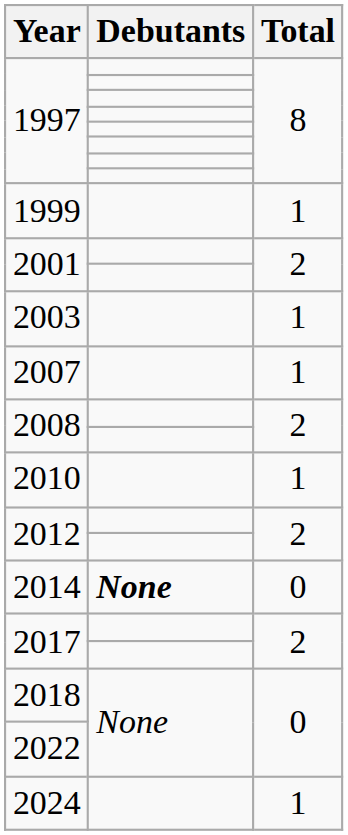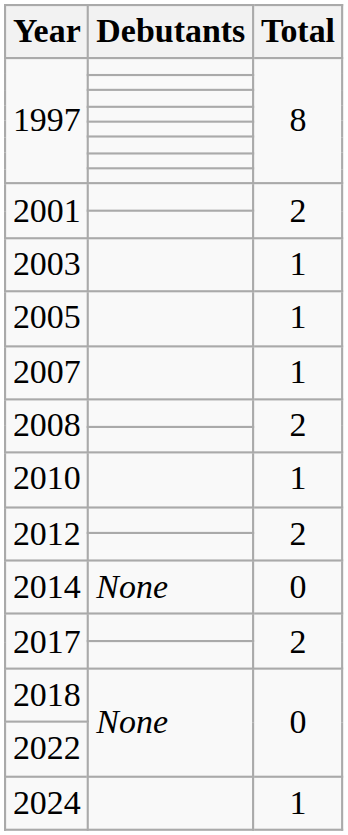 <table class="wikitable">
 <tr>
 <th>Year</th>
 <th>Debutants</th>
 <th>Total</th>
 </tr>
 <tr>
 <td rowspan=8>1997</td>
 <td></td>
 <td rowspan=8 align=center>8</td>
 </tr>
 <tr>
 <td></td>
 </tr>
 <tr>
 <td></td>
 </tr>
 <tr>
 <td></td>
 </tr>
 <tr>
 <td></td>
 </tr>
 <tr>
 <td></td>
 </tr>
 <tr>
 <td></td>
 </tr>
 <tr>
 <td></td>
 </tr>
 <tr>
-<td rowspan=1>1999</td>
-<td></td>
-<td rowspan=1 align=center>1</td>
-</tr>
-<tr>
 <td rowspan=2>2001</td>
 <td></td>
 <td rowspan=2 align=center>2</td>
 </tr>
 <tr>
 <td></td>
 </tr>
 <tr>
 <td rowspan=1>2003</td>
+<td></td>
+<td rowspan=1 align=center>1</td>
+</tr>
+<tr>
+<td rowspan=1>2005</td>
 <td></td>
 <td rowspan=1 align=center>1</td>
 </tr>
 <tr>
 <td rowspan=1>2007</td>
 <td></td>
 <td rowspan=1 align=center>1</td>
 </tr>
 <tr>
 <td rowspan=2>2008</td>
 <td></td>
 <td rowspan=2 align=center>2</td>
 </tr>
 <tr>
 <td></td>
 </tr>
 <tr>
 <td rowspan=1>2010</td>
 <td></td>
 <td rowspan=1 align=center>1</td>
 </tr>
 <tr>
 <td rowspan=2>2012</td>
 <td></td>
 <td rowspan=2 align=center>2</td>
 </tr>
 <tr>
 <td></td>
 </tr>
 <tr>
 <td rowspan=1>2014</td>
-<td><strong><em>None</em></strong></td>
+<td><em>None</em></td>
 <td rowspan=1 align=center>0</td>
 </tr>
 <tr>
 <td rowspan=2>2017</td>
 <td></td>
 <td rowspan=2 align=center>2</td>
 </tr>
 <tr>
 <td></td>
 </tr>
 <tr>
 <td>2018</td>
 <td rowspan=2><em>None</em></td>
 <td rowspan=2 align=center>0</td>
 </tr>
 <tr>
 <td>2022</td>
 </tr>
 <tr>
 <td rowspan=1>2024</td>
 <td></td>
 <td rowspan=1 align=center>1</td>
 </tr>
 </table>
